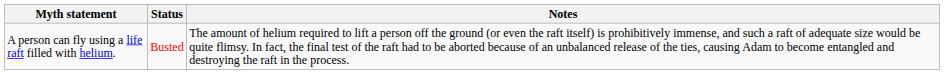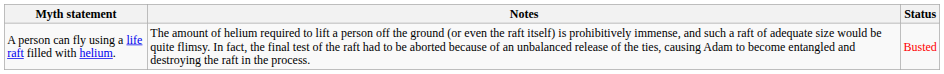 <table class="wikitable plainrowheaders">
 <tr>
 <th>Myth statement</th>
+<th>Notes</th>
 <th>Status</th>
-<th>Notes</th>
 </tr>
 <tr>
 <td>A person can fly using a <a href='#'>life raft</a> filled with <a href='#'>helium</a>.</td>
+<td>The amount of helium required to lift a person off the ground (or even the raft itself) is prohibitively immense, and such a raft of adequate size would be quite flimsy. In fact, the final test of the raft had to be aborted because of an unbalanced release of the ties, causing Adam to become entangled and destroying the raft in the process.</td>
 <td style="color:red">Busted</td>
-<td>The amount of helium required to lift a person off the ground (or even the raft itself) is prohibitively immense, and such a raft of adequate size would be quite flimsy. In fact, the final test of the raft had to be aborted because of an unbalanced release of the ties, causing Adam to become entangled and destroying the raft in the process.</td>
 </tr>
 </table>
